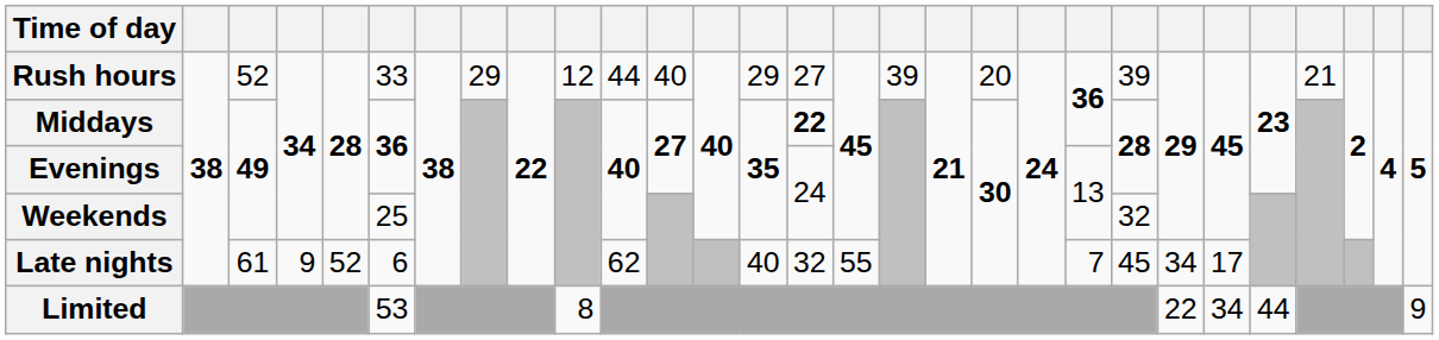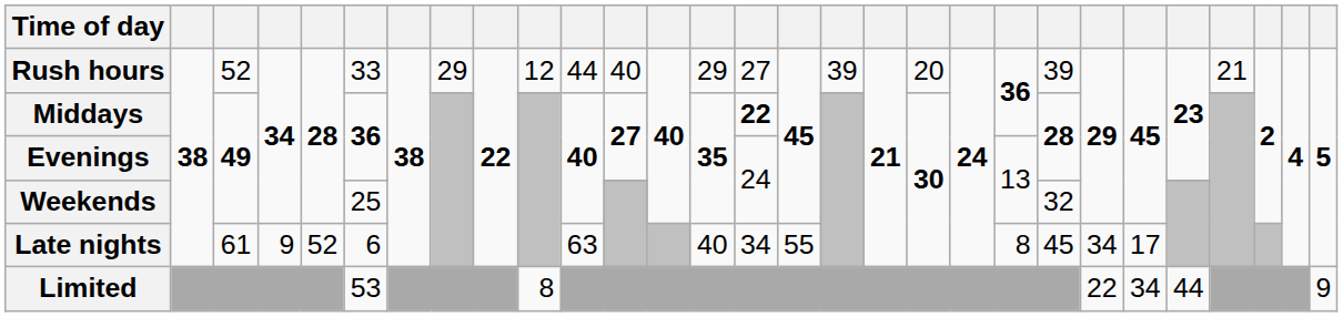 <table class="wikitable" style=text-align:right>
 <tr>
 <th scope=col>Time of day</th>
 <th scope=col></th>
 <th scope=col></th>
 <th scope=col></th>
 <th scope=col></th>
 <th scope=col></th>
 <th scope=col></th>
 <th scope=col></th>
 <th scope=col></th>
 <th scope=col></th>
 <th scope=col></th>
 <th scope=col></th>
 <th scope=col></th>
 <th scope=col></th>
 <th scope=col></th>
 <th scope=col></th>
 <th scope=col></th>
 <th scope=col></th>
 <th scope=col></th>
 <th scope=col></th>
 <th scope=col></th>
 <th scope=col></th>
 <th scope=col></th>
 <th scope=col></th>
 <th scope=col></th>
 <th scope=col></th>
 <th scope=col></th>
 <th scope=col></th>
 <th scope=col></th>
 </tr>
 <tr>
 <th scope=row>Rush hours</th>
 <td rowspan="5"><strong>38</strong></td>
 <td>52</td>
 <td rowspan="4"><strong>34</strong></td>
 <td rowspan="4"><strong>28</strong></td>
 <td>33</td>
 <td rowspan="5"><strong>38</strong></td>
 <td>29</td>
 <td rowspan="5"><strong>22</strong></td>
 <td>12</td>
 <td>44</td>
 <td>40</td>
 <td rowspan="4"><strong>40</strong></td>
 <td>29</td>
 <td>27</td>
 <td rowspan="4"><strong>45</strong></td>
 <td>39</td>
 <td rowspan="5"><strong>21</strong></td>
 <td>20</td>
 <td rowspan="5"><strong>24</strong></td>
 <td rowspan="2"><strong>36</strong></td>
 <td>39</td>
 <td rowspan="4"><strong>29</strong></td>
 <td rowspan="4"><strong>45</strong></td>
 <td rowspan="3"><strong>23</strong></td>
 <td>21</td>
 <td rowspan="4"><strong>2</strong></td>
 <td rowspan="5"><strong>4</strong></td>
 <td rowspan="5"><strong>5</strong></td>
 </tr>
 <tr>
 <th scope=row>Middays</th>
 <td rowspan="3"><strong>49</strong></td>
 <td rowspan="2"><strong>36</strong></td>
 <td rowspan="4" style="background-color:silver"></td>
 <td rowspan="4" style="background-color:silver"></td>
 <td rowspan="3"><strong>40</strong></td>
 <td rowspan="2"><strong>27</strong></td>
 <td rowspan="3"><strong>35</strong></td>
 <td><strong>22</strong></td>
 <td rowspan="4" style="background-color:silver"></td>
 <td rowspan="4"><strong>30</strong></td>
 <td rowspan="2"><strong>28</strong></td>
 <td rowspan="4" style="background-color:silver"></td>
 </tr>
 <tr>
 <th>Evenings</th>
 <td rowspan="2">24</td>
 <td rowspan="2">13</td>
 </tr>
 <tr>
 <th>Weekends</th>
 <td>25</td>
 <td rowspan="2" style="background-color:silver"></td>
 <td>32</td>
 <td rowspan="2" style="background-color:silver"></td>
 </tr>
 <tr>
 <th scope=row>Late nights</th>
 <td>61</td>
 <td>9</td>
 <td>52</td>
 <td>6</td>
-<td>62</td>
+<td>63</td>
 <td style="background-color:silver"></td>
 <td>40</td>
-<td>32</td>
+<td>34</td>
 <td>55</td>
-<td>7</td>
+<td>8</td>
 <td>45</td>
 <td>34</td>
 <td>17</td>
 <td style="background-color:silver"></td>
 </tr>
 <tr>
 <th scope=row>Limited</th>
 <td colspan="4" style="background-color:darkgray"></td>
 <td>53</td>
 <td colspan="3" style="background-color:darkgray"></td>
 <td>8</td>
 <td colspan="12" style="background-color:darkgray"></td>
 <td>22</td>
 <td>34</td>
 <td>44</td>
 <td colspan="3" style="background-color:darkgray"></td>
 <td>9</td>
 </tr>
 </table>
